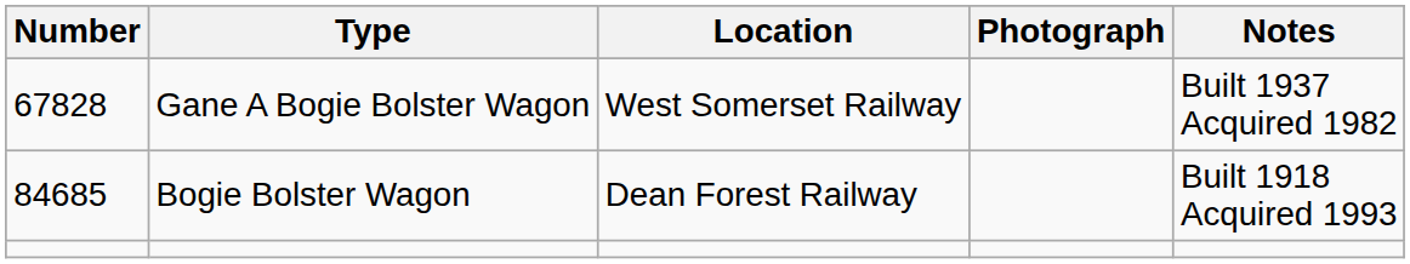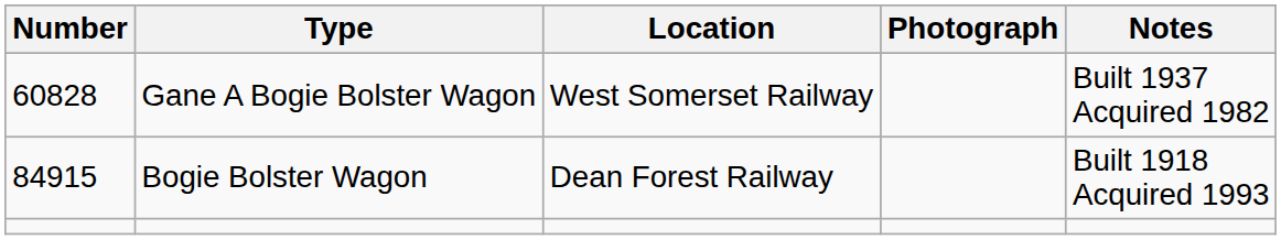 <table class="wikitable">
 <tr>
 <th>Number</th>
 <th>Type</th>
 <th>Location</th>
 <th>Photograph</th>
 <th>Notes</th>
 </tr>
 <tr>
-<td>67828</td>
+<td>60828</td>
 <td>Gane A Bogie Bolster Wagon</td>
 <td>West Somerset Railway</td>
 <td></td>
 <td>Built 1937<br>Acquired 1982</td>
 </tr>
 <tr>
-<td>84685</td>
+<td>84915</td>
 <td>Bogie Bolster Wagon</td>
 <td>Dean Forest Railway</td>
 <td></td>
 <td>Built 1918<br>Acquired 1993</td>
 </tr>
 <tr>
 <td></td>
 <td></td>
 <td></td>
 <td></td>
 <td></td>
 </tr>
 </table>
